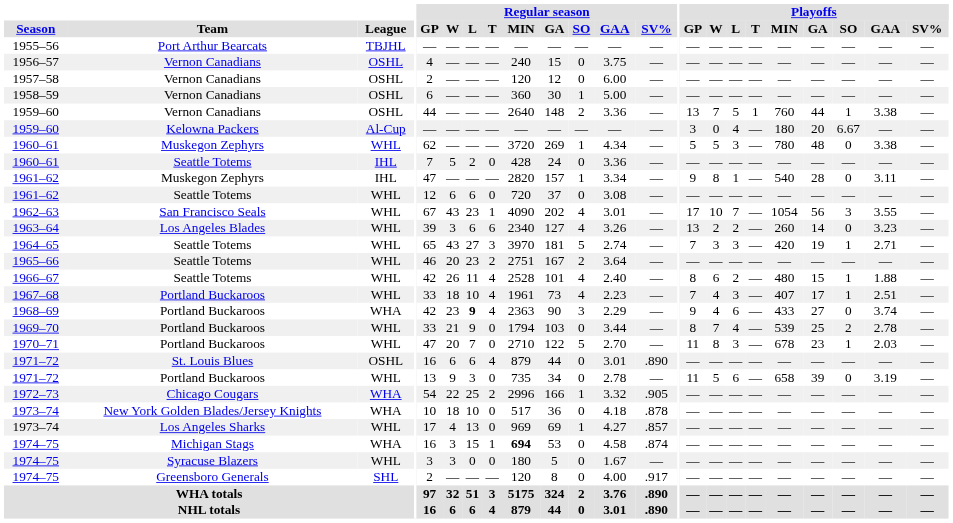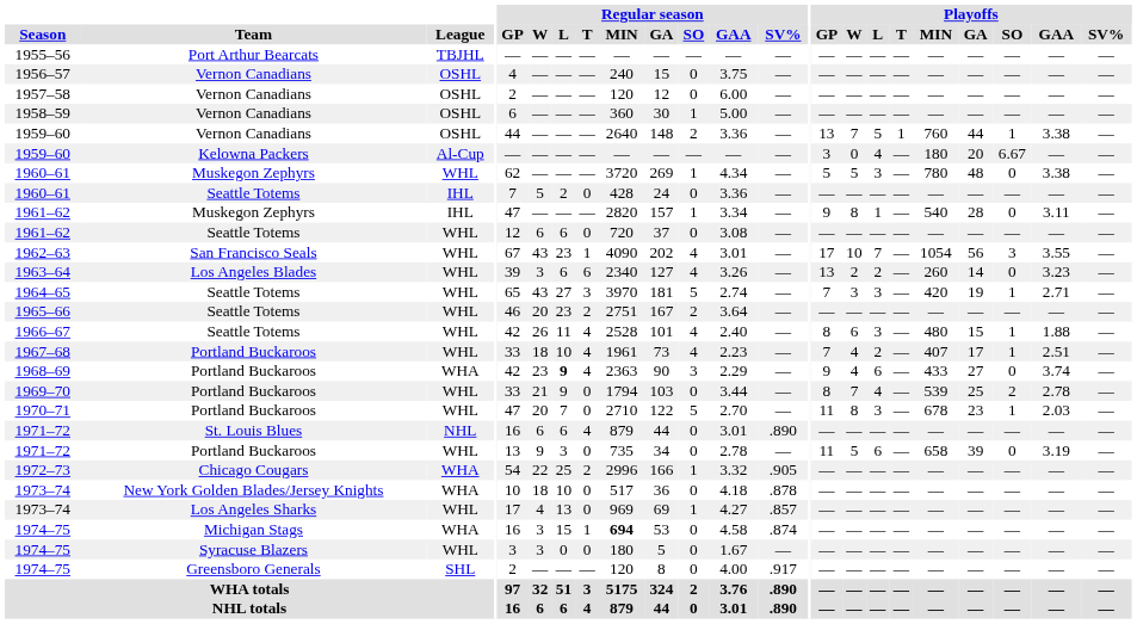 <table border="0" cellpadding="1" cellspacing="0" style="width:90%; text-align:center;">
 <tr bgcolor="#e0e0e0">
 <th colspan="3" bgcolor="#ffffff"></th>
 <th rowspan="99" bgcolor="#ffffff"></th>
 <th colspan="9" bgcolor="#e0e0e0"><a href='#'>Regular season</a></th>
 <th rowspan="99" bgcolor="#ffffff"></th>
 <th colspan="9" bgcolor="#e0e0e0"><a href='#'>Playoffs</a></th>
 </tr>
 <tr bgcolor="#e0e0e0">
 <th><a href='#'>Season</a></th>
 <th>Team</th>
 <th>League</th>
 <th>GP</th>
 <th>W</th>
 <th>L</th>
 <th>T</th>
 <th>MIN</th>
 <th>GA</th>
 <th><a href='#'>SO</a></th>
 <th><a href='#'>GAA</a></th>
 <th><a href='#'>SV%</a></th>
 <th>GP</th>
 <th>W</th>
 <th>L</th>
 <th>T</th>
 <th>MIN</th>
 <th>GA</th>
 <th>SO</th>
 <th>GAA</th>
 <th>SV%</th>
 </tr>
 <tr>
 <td>1955–56</td>
 <td><a href='#'>Port Arthur Bearcats</a></td>
 <td><a href='#'>TBJHL</a></td>
 <td>—</td>
 <td>—</td>
 <td>—</td>
 <td>—</td>
 <td>—</td>
 <td>—</td>
 <td>—</td>
 <td>—</td>
 <td>—</td>
 <td>—</td>
 <td>—</td>
 <td>—</td>
 <td>—</td>
 <td>—</td>
 <td>—</td>
 <td>—</td>
 <td>—</td>
 <td>—</td>
 </tr>
 <tr bgcolor="#f0f0f0">
 <td>1956–57</td>
 <td><a href='#'>Vernon Canadians</a></td>
 <td><a href='#'>OSHL</a></td>
 <td>4</td>
 <td>—</td>
 <td>—</td>
 <td>—</td>
 <td>240</td>
 <td>15</td>
 <td>0</td>
 <td>3.75</td>
 <td>—</td>
 <td>—</td>
 <td>—</td>
 <td>—</td>
 <td>—</td>
 <td>—</td>
 <td>—</td>
 <td>—</td>
 <td>—</td>
 <td>—</td>
 </tr>
 <tr>
 <td>1957–58</td>
 <td>Vernon Canadians</td>
 <td>OSHL</td>
 <td>2</td>
 <td>—</td>
 <td>—</td>
 <td>—</td>
 <td>120</td>
 <td>12</td>
 <td>0</td>
 <td>6.00</td>
 <td>—</td>
 <td>—</td>
 <td>—</td>
 <td>—</td>
 <td>—</td>
 <td>—</td>
 <td>—</td>
 <td>—</td>
 <td>—</td>
 <td>—</td>
 </tr>
 <tr bgcolor="#f0f0f0">
 <td>1958–59</td>
 <td>Vernon Canadians</td>
 <td>OSHL</td>
 <td>6</td>
 <td>—</td>
 <td>—</td>
 <td>—</td>
 <td>360</td>
 <td>30</td>
 <td>1</td>
 <td>5.00</td>
 <td>—</td>
 <td>—</td>
 <td>—</td>
 <td>—</td>
 <td>—</td>
 <td>—</td>
 <td>—</td>
 <td>—</td>
 <td>—</td>
 <td>—</td>
 </tr>
 <tr>
 <td>1959–60</td>
 <td>Vernon Canadians</td>
 <td>OSHL</td>
 <td>44</td>
 <td>—</td>
 <td>—</td>
 <td>—</td>
 <td>2640</td>
 <td>148</td>
 <td>2</td>
 <td>3.36</td>
 <td>—</td>
 <td>13</td>
 <td>7</td>
 <td>5</td>
 <td>1</td>
 <td>760</td>
 <td>44</td>
 <td>1</td>
 <td>3.38</td>
 <td>—</td>
 </tr>
 <tr bgcolor="#f0f0f0">
 <td><a href='#'>1959–60</a></td>
 <td><a href='#'>Kelowna Packers</a></td>
 <td><a href='#'>Al-Cup</a></td>
 <td>—</td>
 <td>—</td>
 <td>—</td>
 <td>—</td>
 <td>—</td>
 <td>—</td>
 <td>—</td>
 <td>—</td>
 <td>—</td>
 <td>3</td>
 <td>0</td>
 <td>4</td>
 <td>—</td>
 <td>180</td>
 <td>20</td>
 <td>6.67</td>
 <td>—</td>
 <td>—</td>
 </tr>
 <tr>
 <td><a href='#'>1960–61</a></td>
 <td><a href='#'>Muskegon Zephyrs</a></td>
 <td><a href='#'>WHL</a></td>
 <td>62</td>
 <td>—</td>
 <td>—</td>
 <td>—</td>
 <td>3720</td>
 <td>269</td>
 <td>1</td>
 <td>4.34</td>
 <td>—</td>
 <td>5</td>
 <td>5</td>
 <td>3</td>
 <td>—</td>
 <td>780</td>
 <td>48</td>
 <td>0</td>
 <td>3.38</td>
 <td>—</td>
 </tr>
 <tr bgcolor="#f0f0f0">
 <td><a href='#'>1960–61</a></td>
 <td><a href='#'>Seattle Totems</a></td>
 <td><a href='#'>IHL</a></td>
 <td>7</td>
 <td>5</td>
 <td>2</td>
 <td>0</td>
 <td>428</td>
 <td>24</td>
 <td>0</td>
 <td>3.36</td>
 <td>—</td>
 <td>—</td>
 <td>—</td>
 <td>—</td>
 <td>—</td>
 <td>—</td>
 <td>—</td>
 <td>—</td>
 <td>—</td>
 <td>—</td>
 </tr>
 <tr>
 <td><a href='#'>1961–62</a></td>
 <td>Muskegon Zephyrs</td>
 <td>IHL</td>
 <td>47</td>
 <td>—</td>
 <td>—</td>
 <td>—</td>
 <td>2820</td>
 <td>157</td>
 <td>1</td>
 <td>3.34</td>
 <td>—</td>
 <td>9</td>
 <td>8</td>
 <td>1</td>
 <td>—</td>
 <td>540</td>
 <td>28</td>
 <td>0</td>
 <td>3.11</td>
 <td>—</td>
 </tr>
 <tr bgcolor="#f0f0f0">
 <td><a href='#'>1961–62</a></td>
 <td>Seattle Totems</td>
 <td>WHL</td>
 <td>12</td>
 <td>6</td>
 <td>6</td>
 <td>0</td>
 <td>720</td>
 <td>37</td>
 <td>0</td>
 <td>3.08</td>
 <td>—</td>
 <td>—</td>
 <td>—</td>
 <td>—</td>
 <td>—</td>
 <td>—</td>
 <td>—</td>
 <td>—</td>
 <td>—</td>
 <td>—</td>
 </tr>
 <tr>
 <td><a href='#'>1962–63</a></td>
 <td><a href='#'>San Francisco Seals</a></td>
 <td>WHL</td>
 <td>67</td>
 <td>43</td>
 <td>23</td>
 <td>1</td>
 <td>4090</td>
 <td>202</td>
 <td>4</td>
 <td>3.01</td>
 <td>—</td>
 <td>17</td>
 <td>10</td>
 <td>7</td>
 <td>—</td>
 <td>1054</td>
 <td>56</td>
 <td>3</td>
 <td>3.55</td>
 <td>—</td>
 </tr>
 <tr bgcolor="#f0f0f0">
 <td><a href='#'>1963–64</a></td>
 <td><a href='#'>Los Angeles Blades</a></td>
 <td>WHL</td>
 <td>39</td>
 <td>3</td>
 <td>6</td>
 <td>6</td>
 <td>2340</td>
 <td>127</td>
 <td>4</td>
 <td>3.26</td>
 <td>—</td>
 <td>13</td>
 <td>2</td>
 <td>2</td>
 <td>—</td>
 <td>260</td>
 <td>14</td>
 <td>0</td>
 <td>3.23</td>
 <td>—</td>
 </tr>
 <tr>
 <td><a href='#'>1964–65</a></td>
 <td>Seattle Totems</td>
 <td>WHL</td>
 <td>65</td>
 <td>43</td>
 <td>27</td>
 <td>3</td>
 <td>3970</td>
 <td>181</td>
 <td>5</td>
 <td>2.74</td>
 <td>—</td>
 <td>7</td>
 <td>3</td>
 <td>3</td>
 <td>—</td>
 <td>420</td>
 <td>19</td>
 <td>1</td>
 <td>2.71</td>
 <td>—</td>
 </tr>
 <tr bgcolor="#f0f0f0">
 <td><a href='#'>1965–66</a></td>
 <td>Seattle Totems</td>
 <td>WHL</td>
 <td>46</td>
 <td>20</td>
 <td>23</td>
 <td>2</td>
 <td>2751</td>
 <td>167</td>
 <td>2</td>
 <td>3.64</td>
 <td>—</td>
 <td>—</td>
 <td>—</td>
 <td>—</td>
 <td>—</td>
 <td>—</td>
 <td>—</td>
 <td>—</td>
 <td>—</td>
 <td>—</td>
 </tr>
 <tr>
 <td><a href='#'>1966–67</a></td>
 <td>Seattle Totems</td>
 <td>WHL</td>
 <td>42</td>
 <td>26</td>
 <td>11</td>
 <td>4</td>
 <td>2528</td>
 <td>101</td>
 <td>4</td>
 <td>2.40</td>
 <td>—</td>
 <td>8</td>
 <td>6</td>
-<td>2</td>
+<td>3</td>
 <td>—</td>
 <td>480</td>
 <td>15</td>
 <td>1</td>
 <td>1.88</td>
 <td>—</td>
 </tr>
 <tr bgcolor="#f0f0f0">
 <td><a href='#'>1967–68</a></td>
 <td><a href='#'>Portland Buckaroos</a></td>
 <td>WHL</td>
 <td>33</td>
 <td>18</td>
 <td>10</td>
 <td>4</td>
 <td>1961</td>
 <td>73</td>
 <td>4</td>
 <td>2.23</td>
 <td>—</td>
 <td>7</td>
 <td>4</td>
-<td>3</td>
+<td>2</td>
 <td>—</td>
 <td>407</td>
 <td>17</td>
 <td>1</td>
 <td>2.51</td>
 <td>—</td>
 </tr>
 <tr>
 <td><a href='#'>1968–69</a></td>
 <td>Portland Buckaroos</td>
 <td>WHA</td>
 <td>42</td>
 <td>23</td>
 <td><strong>9</strong></td>
 <td>4</td>
 <td>2363</td>
 <td>90</td>
 <td>3</td>
 <td>2.29</td>
 <td>—</td>
 <td>9</td>
 <td>4</td>
 <td>6</td>
 <td>—</td>
 <td>433</td>
 <td>27</td>
 <td>0</td>
 <td>3.74</td>
 <td>—</td>
 </tr>
 <tr bgcolor="#f0f0f0">
 <td><a href='#'>1969–70</a></td>
 <td>Portland Buckaroos</td>
 <td>WHL</td>
 <td>33</td>
 <td>21</td>
 <td>9</td>
 <td>0</td>
 <td>1794</td>
 <td>103</td>
 <td>0</td>
 <td>3.44</td>
 <td>—</td>
 <td>8</td>
 <td>7</td>
 <td>4</td>
 <td>—</td>
 <td>539</td>
 <td>25</td>
 <td>2</td>
 <td>2.78</td>
 <td>—</td>
 </tr>
 <tr>
 <td><a href='#'>1970–71</a></td>
 <td>Portland Buckaroos</td>
 <td>WHL</td>
 <td>47</td>
 <td>20</td>
 <td>7</td>
 <td>0</td>
 <td>2710</td>
 <td>122</td>
 <td>5</td>
 <td>2.70</td>
 <td>—</td>
 <td>11</td>
 <td>8</td>
 <td>3</td>
 <td>—</td>
 <td>678</td>
 <td>23</td>
 <td>1</td>
 <td>2.03</td>
 <td>—</td>
 </tr>
 <tr bgcolor="#f0f0f0">
 <td><a href='#'>1971–72</a></td>
 <td><a href='#'>St. Louis Blues</a></td>
-<td>OSHL</td>
+<td><a href='#'>NHL</a></td>
 <td>16</td>
 <td>6</td>
 <td>6</td>
 <td>4</td>
 <td>879</td>
 <td>44</td>
 <td>0</td>
 <td>3.01</td>
 <td>.890</td>
 <td>—</td>
 <td>—</td>
 <td>—</td>
 <td>—</td>
 <td>—</td>
 <td>—</td>
 <td>—</td>
 <td>—</td>
 <td>—</td>
 </tr>
 <tr>
 <td><a href='#'>1971–72</a></td>
 <td>Portland Buckaroos</td>
 <td>WHL</td>
 <td>13</td>
 <td>9</td>
 <td>3</td>
 <td>0</td>
 <td>735</td>
 <td>34</td>
 <td>0</td>
 <td>2.78</td>
 <td>—</td>
 <td>11</td>
 <td>5</td>
 <td>6</td>
 <td>—</td>
 <td>658</td>
 <td>39</td>
 <td>0</td>
 <td>3.19</td>
 <td>—</td>
 </tr>
 <tr bgcolor="#f0f0f0">
 <td><a href='#'>1972–73</a></td>
 <td><a href='#'>Chicago Cougars</a></td>
 <td><a href='#'>WHA</a></td>
 <td>54</td>
 <td>22</td>
 <td>25</td>
 <td>2</td>
 <td>2996</td>
 <td>166</td>
 <td>1</td>
 <td>3.32</td>
 <td>.905</td>
 <td>—</td>
 <td>—</td>
 <td>—</td>
 <td>—</td>
 <td>—</td>
 <td>—</td>
 <td>—</td>
 <td>—</td>
 <td>—</td>
 </tr>
 <tr>
 <td><a href='#'>1973–74</a></td>
 <td><a href='#'>New York Golden Blades/Jersey Knights</a></td>
 <td>WHA</td>
 <td>10</td>
 <td>18</td>
 <td>10</td>
 <td>0</td>
 <td>517</td>
 <td>36</td>
 <td>0</td>
 <td>4.18</td>
 <td>.878</td>
 <td>—</td>
 <td>—</td>
 <td>—</td>
 <td>—</td>
 <td>—</td>
 <td>—</td>
 <td>—</td>
 <td>—</td>
 <td>—</td>
 </tr>
 <tr bgcolor="#f0f0f0">
 <td>1973–74</td>
 <td><a href='#'>Los Angeles Sharks</a></td>
 <td>WHL</td>
 <td>17</td>
 <td>4</td>
 <td>13</td>
 <td>0</td>
 <td>969</td>
 <td>69</td>
 <td>1</td>
 <td>4.27</td>
 <td>.857</td>
 <td>—</td>
 <td>—</td>
 <td>—</td>
 <td>—</td>
 <td>—</td>
 <td>—</td>
 <td>—</td>
 <td>—</td>
 <td>—</td>
 </tr>
 <tr>
 <td><a href='#'>1974–75</a></td>
 <td><a href='#'>Michigan Stags</a></td>
 <td>WHA</td>
 <td>16</td>
 <td>3</td>
 <td>15</td>
 <td>1</td>
 <td><strong>694</strong></td>
 <td>53</td>
 <td>0</td>
 <td>4.58</td>
 <td>.874</td>
 <td>—</td>
 <td>—</td>
 <td>—</td>
 <td>—</td>
 <td>—</td>
 <td>—</td>
 <td>—</td>
 <td>—</td>
 <td>—</td>
 </tr>
 <tr bgcolor="#f0f0f0">
 <td><a href='#'>1974–75</a></td>
 <td><a href='#'>Syracuse Blazers</a></td>
 <td>WHL</td>
 <td>3</td>
 <td>3</td>
 <td>0</td>
 <td>0</td>
 <td>180</td>
 <td>5</td>
 <td>0</td>
 <td>1.67</td>
 <td>—</td>
 <td>—</td>
 <td>—</td>
 <td>—</td>
 <td>—</td>
 <td>—</td>
 <td>—</td>
 <td>—</td>
 <td>—</td>
 <td>—</td>
 </tr>
 <tr>
 <td><a href='#'>1974–75</a></td>
 <td><a href='#'>Greensboro Generals</a></td>
 <td><a href='#'>SHL</a></td>
 <td>2</td>
 <td>—</td>
 <td>—</td>
 <td>—</td>
 <td>120</td>
 <td>8</td>
 <td>0</td>
 <td>4.00</td>
 <td>.917</td>
 <td>—</td>
 <td>—</td>
 <td>—</td>
 <td>—</td>
 <td>—</td>
 <td>—</td>
 <td>—</td>
 <td>—</td>
 <td>—</td>
 </tr>
 <tr bgcolor="#e0e0e0">
 <th colspan=3>WHA totals</th>
 <th>97</th>
 <th>32</th>
 <th>51</th>
 <th>3</th>
 <th>5175</th>
 <th>324</th>
 <th>2</th>
 <th>3.76</th>
 <th>.890</th>
 <th>—</th>
 <th>—</th>
 <th>—</th>
 <th>—</th>
 <th>—</th>
 <th>—</th>
 <th>—</th>
 <th>—</th>
 <th>—</th>
 </tr>
 <tr bgcolor="#e0e0e0">
 <th colspan=3>NHL totals</th>
 <th>16</th>
 <th>6</th>
 <th>6</th>
 <th>4</th>
 <th>879</th>
 <th>44</th>
 <th>0</th>
 <th>3.01</th>
 <th>.890</th>
 <th>—</th>
 <th>—</th>
 <th>—</th>
 <th>—</th>
 <th>—</th>
 <th>—</th>
 <th>—</th>
 <th>—</th>
 <th>—</th>
 </tr>
 </table>
